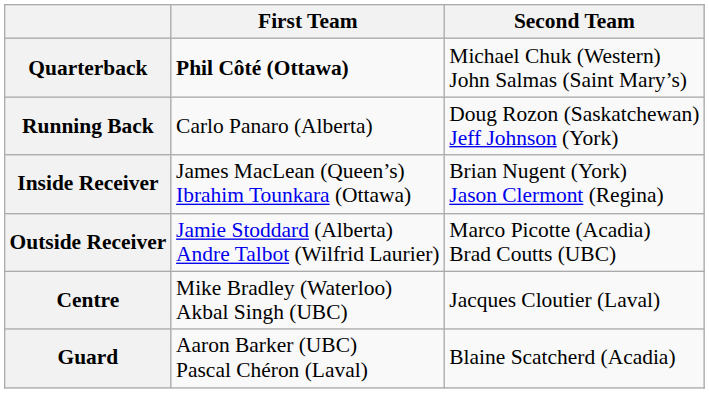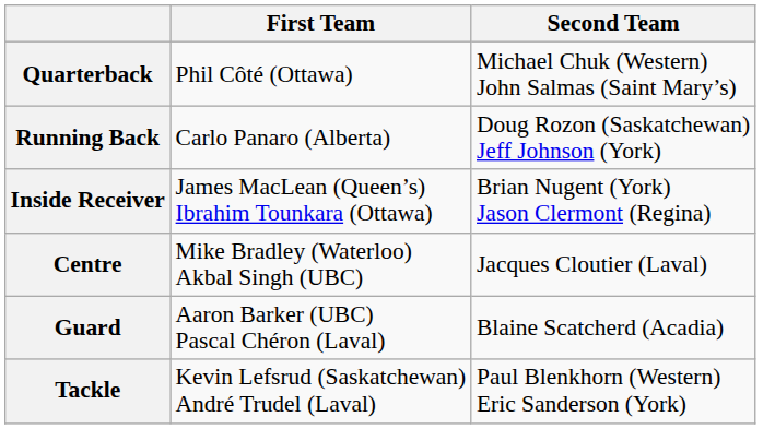 <table class="wikitable">
 <tr>
 <th></th>
 <th>First Team</th>
 <th>Second Team</th>
 </tr>
 <tr>
 <th>Quarterback</th>
-<td><strong>Phil Côté (Ottawa)</strong></td>
+<td>Phil Côté (Ottawa)</td>
 <td>Michael Chuk (Western)<br>John Salmas (Saint Mary’s)</td>
 </tr>
 <tr>
 <th>Running Back</th>
 <td>Carlo Panaro (Alberta)</td>
 <td>Doug Rozon (Saskatchewan)<br><a href='#'>Jeff Johnson</a> (York)</td>
 </tr>
 <tr>
 <th>Inside Receiver</th>
 <td>James MacLean (Queen’s)<br><a href='#'>Ibrahim Tounkara</a> (Ottawa)</td>
 <td>Brian Nugent (York)<br><a href='#'>Jason Clermont</a> (Regina)</td>
 </tr>
 <tr>
-<th>Outside Receiver</th>
-<td><a href='#'>Jamie Stoddard</a> (Alberta)<br><a href='#'>Andre Talbot</a> (Wilfrid Laurier)</td>
-<td>Marco Picotte (Acadia)<br>Brad Coutts (UBC)</td>
-</tr>
-<tr>
 <th>Centre</th>
 <td>Mike Bradley (Waterloo)<br>Akbal Singh (UBC)</td>
 <td>Jacques Cloutier (Laval)</td>
 </tr>
 <tr>
 <th>Guard</th>
 <td>Aaron Barker (UBC)<br>Pascal Chéron (Laval)</td>
 <td>Blaine Scatcherd (Acadia)</td>
 </tr>
+<tr>
+<th>Tackle</th>
+<td>Kevin Lefsrud (Saskatchewan)<br>André Trudel (Laval)</td>
+<td>Paul Blenkhorn (Western)<br>Eric Sanderson (York)</td>
+</tr>
 </table>
